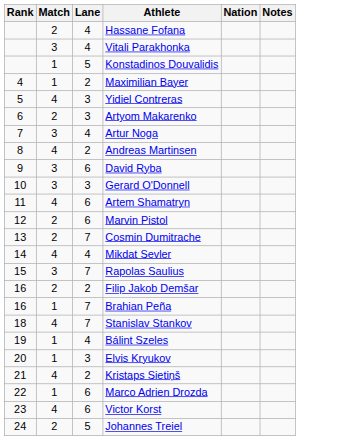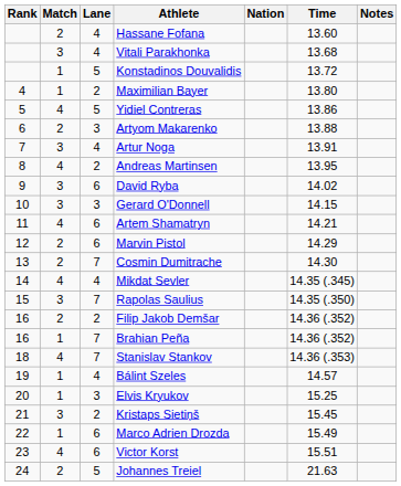 <table class="wikitable sortable" style="text-align:center">
 <tr>
 <th>Rank</th>
 <th>Match</th>
 <th>Lane</th>
 <th>Athlete</th>
 <th>Nation</th>
+<th>Time</th>
 <th>Notes</th>
 </tr>
 <tr>
 <td></td>
 <td>2</td>
 <td>4</td>
 <td align=left><a href='#'>Hassane Fofana</a></td>
 <td align=left></td>
+<td>13.60</td>
 <td></td>
 </tr>
 <tr>
 <td></td>
 <td>3</td>
 <td>4</td>
 <td align=left><a href='#'>Vitali Parakhonka</a></td>
 <td align=left></td>
+<td>13.68</td>
 <td></td>
 </tr>
 <tr>
 <td></td>
 <td>1</td>
 <td>5</td>
 <td align=left><a href='#'>Konstadinos Douvalidis</a></td>
 <td align=left></td>
+<td>13.72</td>
 <td></td>
 </tr>
 <tr>
 <td>4</td>
 <td>1</td>
 <td>2</td>
 <td align=left><a href='#'>Maximilian Bayer</a></td>
 <td align=left></td>
+<td>13.80</td>
 <td></td>
 </tr>
 <tr>
 <td>5</td>
 <td>4</td>
-<td>3</td>
+<td>5</td>
 <td align=left><a href='#'>Yidiel Contreras</a></td>
 <td align=left></td>
+<td>13.86</td>
 <td></td>
 </tr>
 <tr>
 <td>6</td>
 <td>2</td>
 <td>3</td>
 <td align=left><a href='#'>Artyom Makarenko</a></td>
 <td align=left></td>
+<td>13.88</td>
 <td></td>
 </tr>
 <tr>
 <td>7</td>
 <td>3</td>
 <td>4</td>
 <td align=left><a href='#'>Artur Noga</a></td>
 <td align=left></td>
+<td>13.91</td>
 <td></td>
 </tr>
 <tr>
 <td>8</td>
 <td>4</td>
 <td>2</td>
 <td align=left><a href='#'>Andreas Martinsen</a></td>
 <td align=left></td>
+<td>13.95</td>
 <td></td>
 </tr>
 <tr>
 <td>9</td>
 <td>3</td>
 <td>6</td>
 <td align=left><a href='#'>David Ryba</a></td>
 <td align=left></td>
+<td>14.02</td>
 <td></td>
 </tr>
 <tr>
 <td>10</td>
 <td>3</td>
 <td>3</td>
 <td align=left><a href='#'>Gerard O'Donnell</a></td>
 <td align=left></td>
+<td>14.15</td>
 <td></td>
 </tr>
 <tr>
 <td>11</td>
 <td>4</td>
 <td>6</td>
 <td align=left><a href='#'>Artem Shamatryn</a></td>
 <td align=left></td>
+<td>14.21</td>
 <td></td>
 </tr>
 <tr>
 <td>12</td>
 <td>2</td>
 <td>6</td>
 <td align=left><a href='#'>Marvin Pistol</a></td>
 <td align=left></td>
+<td>14.29</td>
 <td></td>
 </tr>
 <tr>
 <td>13</td>
 <td>2</td>
 <td>7</td>
 <td align=left><a href='#'>Cosmin Dumitrache</a></td>
 <td align=left></td>
+<td>14.30</td>
 <td></td>
 </tr>
 <tr>
 <td>14</td>
 <td>4</td>
 <td>4</td>
 <td align=left><a href='#'>Mikdat Sevler</a></td>
 <td align=left></td>
+<td>14.35 (.345)</td>
 <td></td>
 </tr>
 <tr>
 <td>15</td>
 <td>3</td>
 <td>7</td>
 <td align=left><a href='#'>Rapolas Saulius</a></td>
 <td align=left></td>
+<td>14.35 (.350)</td>
 <td></td>
 </tr>
 <tr>
 <td>16</td>
 <td>2</td>
 <td>2</td>
 <td align=left><a href='#'>Filip Jakob Demšar</a></td>
 <td align=left></td>
+<td>14.36 (.352)</td>
 <td></td>
 </tr>
 <tr>
 <td>16</td>
 <td>1</td>
 <td>7</td>
 <td align=left><a href='#'>Brahian Peña</a></td>
 <td align=left></td>
+<td>14.36 (.352)</td>
 <td></td>
 </tr>
 <tr>
 <td>18</td>
 <td>4</td>
 <td>7</td>
 <td align=left><a href='#'>Stanislav Stankov</a></td>
 <td align=left></td>
+<td>14.36 (.353)</td>
 <td></td>
 </tr>
 <tr>
 <td>19</td>
 <td>1</td>
 <td>4</td>
 <td align=left><a href='#'>Bálint Szeles</a></td>
 <td align=left></td>
+<td>14.57</td>
 <td></td>
 </tr>
 <tr>
 <td>20</td>
 <td>1</td>
 <td>3</td>
 <td align=left><a href='#'>Elvis Kryukov</a></td>
 <td align=left></td>
+<td>15.25</td>
 <td></td>
 </tr>
 <tr>
 <td>21</td>
-<td>4</td>
+<td>3</td>
 <td>2</td>
 <td align=left><a href='#'>Kristaps Sietiņš</a></td>
 <td align=left></td>
+<td>15.45</td>
 <td></td>
 </tr>
 <tr>
 <td>22</td>
 <td>1</td>
 <td>6</td>
 <td align=left><a href='#'>Marco Adrien Drozda</a></td>
 <td align=left></td>
+<td>15.49</td>
 <td></td>
 </tr>
 <tr>
 <td>23</td>
 <td>4</td>
 <td>6</td>
 <td align=left><a href='#'>Victor Korst</a></td>
 <td align=left></td>
+<td>15.51</td>
 <td></td>
 </tr>
 <tr>
 <td>24</td>
 <td>2</td>
 <td>5</td>
 <td align=left><a href='#'>Johannes Treiel</a></td>
 <td align=left></td>
+<td>21.63</td>
 <td></td>
 </tr>
 </table>
